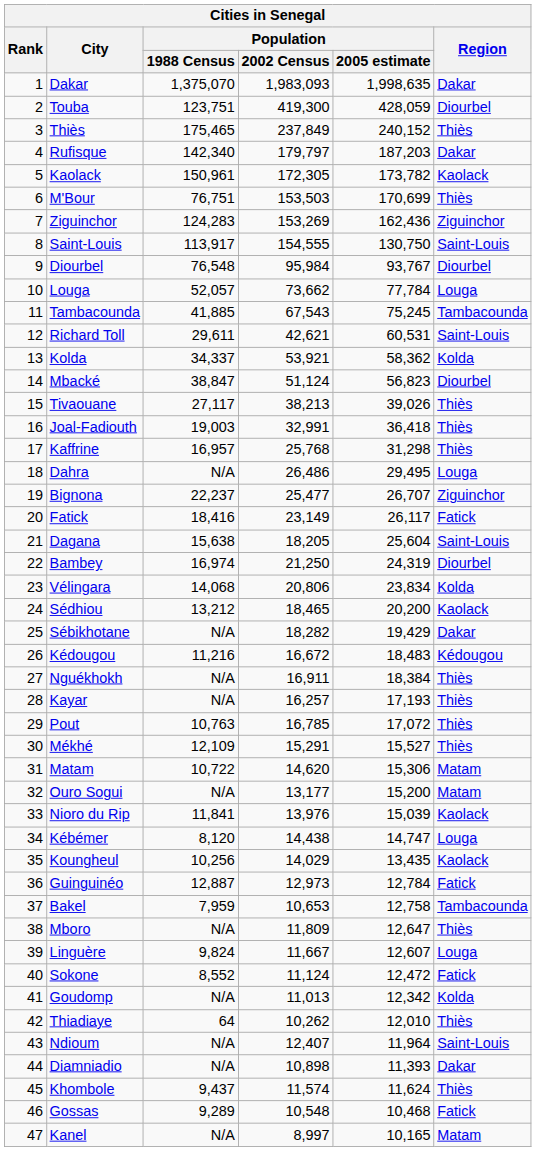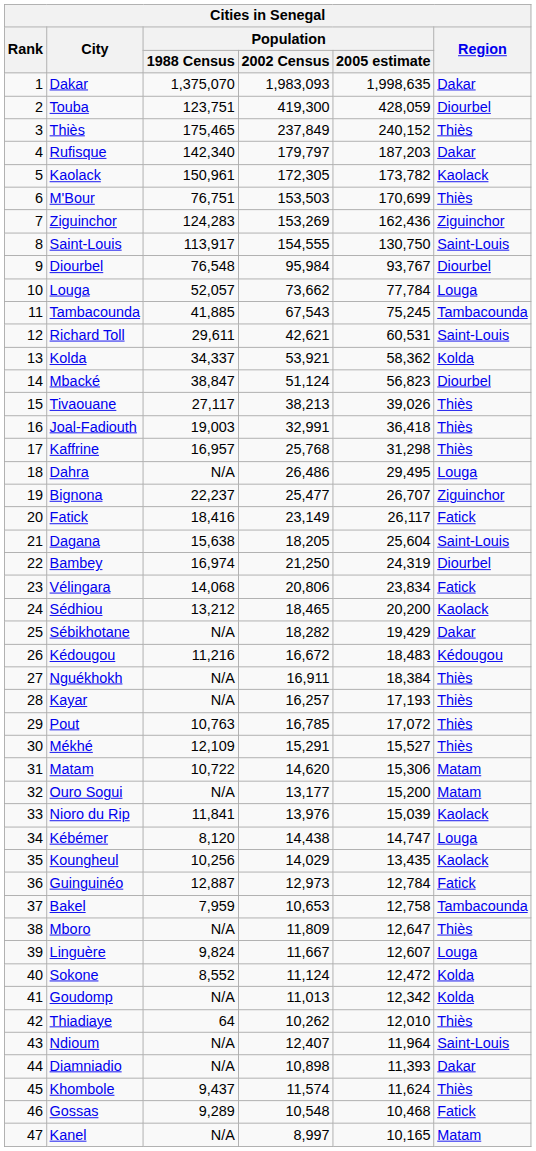 <table class="wikitable sortable">
 <tr>
 <th colspan="6">Cities in Senegal</th>
 </tr>
 <tr>
 <th rowspan="2">Rank</th>
 <th rowspan="2">City</th>
 <th colspan="3">Population</th>
 <th rowspan="2"><a href='#'>Region</a></th>
 </tr>
 <tr>
 <th align="center">1988 Census</th>
 <th>2002 Census</th>
 <th>2005 estimate</th>
 </tr>
 <tr>
 <td align=right>1</td>
 <td><a href='#'>Dakar</a></td>
 <td align=right>1,375,070</td>
 <td align=right>1,983,093</td>
 <td align=right>1,998,635</td>
 <td><a href='#'>Dakar</a></td>
 </tr>
 <tr ---->
 <td align=right>2</td>
 <td><a href='#'>Touba</a></td>
 <td align=right>123,751</td>
 <td align=right>419,300</td>
 <td align=right>428,059</td>
 <td><a href='#'>Diourbel</a></td>
 </tr>
 <tr ---->
 <td align=right>3</td>
 <td><a href='#'>Thiès</a></td>
 <td align=right>175,465</td>
 <td align=right>237,849</td>
 <td align=right>240,152</td>
 <td><a href='#'>Thiès</a></td>
 </tr>
 <tr ---->
 <td align=right>4</td>
 <td><a href='#'>Rufisque</a></td>
 <td align=right>142,340</td>
 <td align=right>179,797</td>
 <td align=right>187,203</td>
 <td><a href='#'>Dakar</a></td>
 </tr>
 <tr ---->
 <td align=right>5</td>
 <td><a href='#'>Kaolack</a></td>
 <td align=right>150,961</td>
 <td align=right>172,305</td>
 <td align=right>173,782</td>
 <td><a href='#'>Kaolack</a></td>
 </tr>
 <tr ---->
 <td align=right>6</td>
 <td><a href='#'>M'Bour</a></td>
 <td align=right>76,751</td>
 <td align=right>153,503</td>
 <td align=right>170,699</td>
 <td><a href='#'>Thiès</a></td>
 </tr>
 <tr ---->
 <td align=right>7</td>
 <td><a href='#'>Ziguinchor</a></td>
 <td align=right>124,283</td>
 <td align=right>153,269</td>
 <td align=right>162,436</td>
 <td><a href='#'>Ziguinchor</a></td>
 </tr>
 <tr ---->
 <td align=right>8</td>
 <td><a href='#'>Saint-Louis</a></td>
 <td align=right>113,917</td>
 <td align=right>154,555</td>
 <td align=right>130,750</td>
 <td><a href='#'>Saint-Louis</a></td>
 </tr>
 <tr ---->
 <td align=right>9</td>
 <td><a href='#'>Diourbel</a></td>
 <td align=right>76,548</td>
 <td align=right>95,984</td>
 <td align=right>93,767</td>
 <td><a href='#'>Diourbel</a></td>
 </tr>
 <tr ---->
 <td align=right>10</td>
 <td><a href='#'>Louga</a></td>
 <td align=right>52,057</td>
 <td align=right>73,662</td>
 <td align=right>77,784</td>
 <td><a href='#'>Louga</a></td>
 </tr>
 <tr ---->
 <td align=right>11</td>
 <td><a href='#'>Tambacounda</a></td>
 <td align=right>41,885</td>
 <td align=right>67,543</td>
 <td align=right>75,245</td>
 <td><a href='#'>Tambacounda</a></td>
 </tr>
 <tr ---->
 <td align=right>12</td>
 <td><a href='#'>Richard Toll</a></td>
 <td align=right>29,611</td>
 <td align=right>42,621</td>
 <td align=right>60,531</td>
 <td><a href='#'>Saint-Louis</a></td>
 </tr>
 <tr ---->
 <td align=right>13</td>
 <td><a href='#'>Kolda</a></td>
 <td align=right>34,337</td>
 <td align=right>53,921</td>
 <td align=right>58,362</td>
 <td><a href='#'>Kolda</a></td>
 </tr>
 <tr ---->
 <td align=right>14</td>
 <td><a href='#'>Mbacké</a></td>
 <td align=right>38,847</td>
 <td align=right>51,124</td>
 <td align=right>56,823</td>
 <td><a href='#'>Diourbel</a></td>
 </tr>
 <tr ---->
 <td align=right>15</td>
 <td><a href='#'>Tivaouane</a></td>
 <td align=right>27,117</td>
 <td align=right>38,213</td>
 <td align=right>39,026</td>
 <td><a href='#'>Thiès</a></td>
 </tr>
 <tr ---->
 <td align=right>16</td>
 <td><a href='#'>Joal-Fadiouth</a></td>
 <td align=right>19,003</td>
 <td align=right>32,991</td>
 <td align=right>36,418</td>
 <td><a href='#'>Thiès</a></td>
 </tr>
 <tr ---->
 <td align=right>17</td>
 <td><a href='#'>Kaffrine</a></td>
 <td align=right>16,957</td>
 <td align=right>25,768</td>
 <td align=right>31,298</td>
 <td><a href='#'>Thiès</a></td>
 </tr>
 <tr ---->
 <td align=right>18</td>
 <td><a href='#'>Dahra</a></td>
 <td align=right>N/A</td>
 <td align=right>26,486</td>
 <td align=right>29,495</td>
 <td><a href='#'>Louga</a></td>
 </tr>
 <tr ---->
 <td align=right>19</td>
 <td><a href='#'>Bignona</a></td>
 <td align=right>22,237</td>
 <td align=right>25,477</td>
 <td align=right>26,707</td>
 <td><a href='#'>Ziguinchor</a></td>
 </tr>
 <tr ---->
 <td align=right>20</td>
 <td><a href='#'>Fatick</a></td>
 <td align=right>18,416</td>
 <td align=right>23,149</td>
 <td align=right>26,117</td>
 <td><a href='#'>Fatick</a></td>
 </tr>
 <tr ---->
 <td align=right>21</td>
 <td><a href='#'>Dagana</a></td>
 <td align=right>15,638</td>
 <td align=right>18,205</td>
 <td align=right>25,604</td>
 <td><a href='#'>Saint-Louis</a></td>
 </tr>
 <tr ---->
 <td align=right>22</td>
 <td><a href='#'>Bambey</a></td>
 <td align=right>16,974</td>
 <td align=right>21,250</td>
 <td align=right>24,319</td>
 <td><a href='#'>Diourbel</a></td>
 </tr>
 <tr ---->
 <td align=right>23</td>
 <td><a href='#'>Vélingara</a></td>
 <td align=right>14,068</td>
 <td align=right>20,806</td>
 <td align=right>23,834</td>
-<td><a href='#'>Kolda</a></td>
+<td><a href='#'>Fatick</a></td>
 </tr>
 <tr ---->
 <td align=right>24</td>
 <td><a href='#'>Sédhiou</a></td>
 <td align=right>13,212</td>
 <td align=right>18,465</td>
 <td align=right>20,200</td>
 <td><a href='#'>Kaolack</a></td>
 </tr>
 <tr ---->
 <td align=right>25</td>
 <td><a href='#'>Sébikhotane</a></td>
 <td align=right>N/A</td>
 <td align=right>18,282</td>
 <td align=right>19,429</td>
 <td><a href='#'>Dakar</a></td>
 </tr>
 <tr ---->
 <td align=right>26</td>
 <td><a href='#'>Kédougou</a></td>
 <td align=right>11,216</td>
 <td align=right>16,672</td>
 <td align=right>18,483</td>
 <td><a href='#'>Kédougou</a></td>
 </tr>
 <tr ---->
 <td align=right>27</td>
 <td><a href='#'>Nguékhokh</a></td>
 <td align=right>N/A</td>
 <td align=right>16,911</td>
 <td align=right>18,384</td>
 <td><a href='#'>Thiès</a></td>
 </tr>
 <tr ---->
 <td align=right>28</td>
 <td><a href='#'>Kayar</a></td>
 <td align=right>N/A</td>
 <td align=right>16,257</td>
 <td align=right>17,193</td>
 <td><a href='#'>Thiès</a></td>
 </tr>
 <tr ---->
 <td align=right>29</td>
 <td><a href='#'>Pout</a></td>
 <td align=right>10,763</td>
 <td align=right>16,785</td>
 <td align=right>17,072</td>
 <td><a href='#'>Thiès</a></td>
 </tr>
 <tr ---->
 <td align=right>30</td>
 <td><a href='#'>Mékhé</a></td>
 <td align=right>12,109</td>
 <td align=right>15,291</td>
 <td align=right>15,527</td>
 <td><a href='#'>Thiès</a></td>
 </tr>
 <tr ---->
 <td align=right>31</td>
 <td><a href='#'>Matam</a></td>
 <td align=right>10,722</td>
 <td align=right>14,620</td>
 <td align=right>15,306</td>
 <td><a href='#'>Matam</a></td>
 </tr>
 <tr ---->
 <td align=right>32</td>
 <td><a href='#'>Ouro Sogui</a></td>
 <td align=right>N/A</td>
 <td align=right>13,177</td>
 <td align=right>15,200</td>
 <td><a href='#'>Matam</a></td>
 </tr>
 <tr ---->
 <td align=right>33</td>
 <td><a href='#'>Nioro du Rip</a></td>
 <td align=right>11,841</td>
 <td align=right>13,976</td>
 <td align=right>15,039</td>
 <td><a href='#'>Kaolack</a></td>
 </tr>
 <tr ---->
 <td align=right>34</td>
 <td><a href='#'>Kébémer</a></td>
 <td align=right>8,120</td>
 <td align=right>14,438</td>
 <td align=right>14,747</td>
 <td><a href='#'>Louga</a></td>
 </tr>
 <tr ---->
 <td align=right>35</td>
 <td><a href='#'>Koungheul</a></td>
 <td align=right>10,256</td>
 <td align=right>14,029</td>
 <td align=right>13,435</td>
 <td><a href='#'>Kaolack</a></td>
 </tr>
 <tr ---->
 <td align=right>36</td>
 <td><a href='#'>Guinguinéo</a></td>
 <td align=right>12,887</td>
 <td align=right>12,973</td>
 <td align=right>12,784</td>
 <td><a href='#'>Fatick</a></td>
 </tr>
 <tr ---->
 <td align=right>37</td>
 <td><a href='#'>Bakel</a></td>
 <td align=right>7,959</td>
 <td align=right>10,653</td>
 <td align=right>12,758</td>
 <td><a href='#'>Tambacounda</a></td>
 </tr>
 <tr ---->
 <td align=right>38</td>
 <td><a href='#'>Mboro</a></td>
 <td align=right>N/A</td>
 <td align=right>11,809</td>
 <td align=right>12,647</td>
 <td><a href='#'>Thiès</a></td>
 </tr>
 <tr ---->
 <td align=right>39</td>
 <td><a href='#'>Linguère</a></td>
 <td align=right>9,824</td>
 <td align=right>11,667</td>
 <td align=right>12,607</td>
 <td><a href='#'>Louga</a></td>
 </tr>
 <tr ---->
 <td align=right>40</td>
 <td><a href='#'>Sokone</a></td>
 <td align=right>8,552</td>
 <td align=right>11,124</td>
 <td align=right>12,472</td>
-<td><a href='#'>Fatick</a></td>
+<td><a href='#'>Kolda</a></td>
 </tr>
 <tr ---->
 <td align=right>41</td>
 <td><a href='#'>Goudomp</a></td>
 <td align=right>N/A</td>
 <td align=right>11,013</td>
 <td align=right>12,342</td>
 <td><a href='#'>Kolda</a></td>
 </tr>
 <tr ---->
 <td align=right>42</td>
 <td><a href='#'>Thiadiaye</a></td>
 <td align=right>64</td>
 <td align=right>10,262</td>
 <td align=right>12,010</td>
 <td><a href='#'>Thiès</a></td>
 </tr>
 <tr ---->
 <td align=right>43</td>
 <td><a href='#'>Ndioum</a></td>
 <td align=right>N/A</td>
 <td align=right>12,407</td>
 <td align=right>11,964</td>
 <td><a href='#'>Saint-Louis</a></td>
 </tr>
 <tr ---->
 <td align=right>44</td>
 <td><a href='#'>Diamniadio</a></td>
 <td align=right>N/A</td>
 <td align=right>10,898</td>
 <td align=right>11,393</td>
 <td><a href='#'>Dakar</a></td>
 </tr>
 <tr ---->
 <td align=right>45</td>
 <td><a href='#'>Khombole</a></td>
 <td align=right>9,437</td>
 <td align=right>11,574</td>
 <td align=right>11,624</td>
 <td><a href='#'>Thiès</a></td>
 </tr>
 <tr ---->
 <td align=right>46</td>
 <td><a href='#'>Gossas</a></td>
 <td align=right>9,289</td>
 <td align=right>10,548</td>
 <td align=right>10,468</td>
 <td><a href='#'>Fatick</a></td>
 </tr>
 <tr ---->
 <td align=right>47</td>
 <td><a href='#'>Kanel</a></td>
 <td align=right>N/A</td>
 <td align=right>8,997</td>
 <td align=right>10,165</td>
 <td><a href='#'>Matam</a></td>
 </tr>
 </table>
